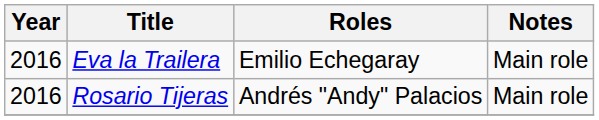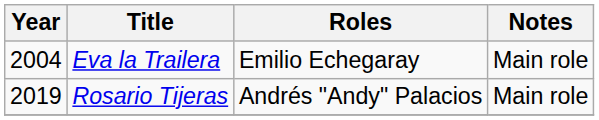 <table class="wikitable sortable">
 <tr>
 <th>Year</th>
 <th>Title</th>
 <th>Roles</th>
 <th>Notes</th>
 </tr>
 <tr>
-<td>2016</td>
+<td>2004</td>
 <td><em><a href='#'>Eva la Trailera</a></em></td>
 <td>Emilio Echegaray</td>
 <td>Main role</td>
 </tr>
 <tr>
-<td>2016</td>
+<td>2019</td>
 <td><em><a href='#'>Rosario Tijeras</a></em></td>
 <td>Andrés "Andy" Palacios</td>
 <td>Main role</td>
 </tr>
 <tr>
 </tr>
 </table>
